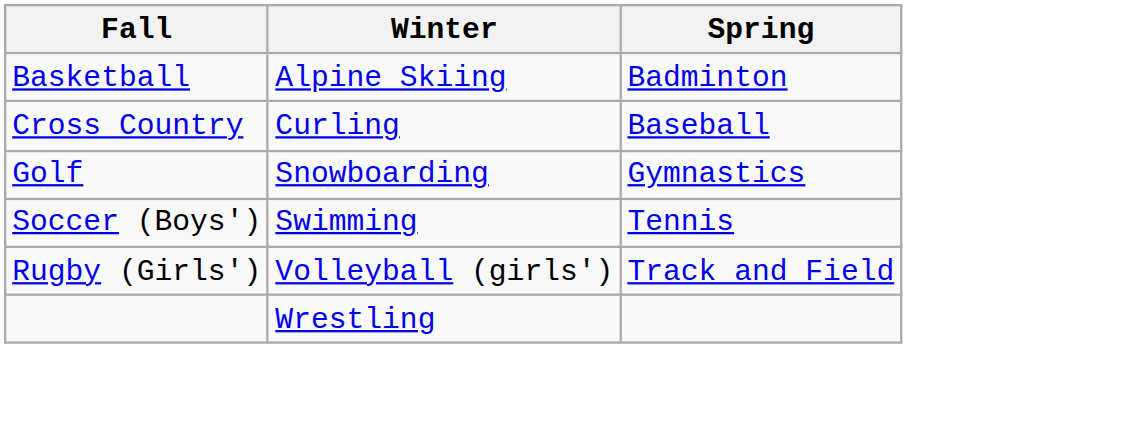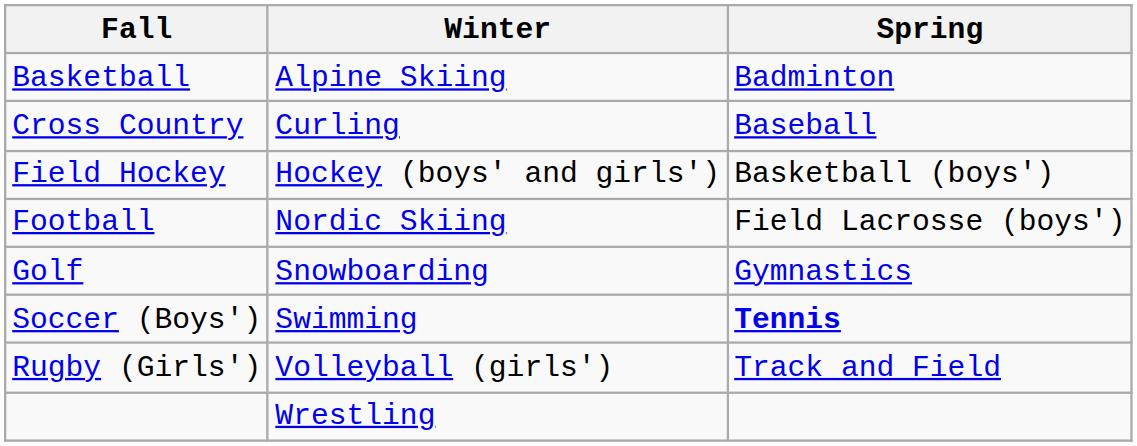 <table class="wikitable" border=1>
 <tr>
 <th>Fall</th>
 <th>Winter</th>
 <th>Spring</th>
 </tr>
 <tr>
 <td><a href='#'>Basketball</a></td>
 <td><a href='#'>Alpine Skiing</a></td>
 <td><a href='#'>Badminton</a></td>
 </tr>
 <tr>
 <td><a href='#'>Cross Country</a></td>
 <td><a href='#'>Curling</a></td>
 <td><a href='#'>Baseball</a></td>
 </tr>
 <tr>
+<td><a href='#'>Field Hockey</a></td>
+<td><a href='#'>Hockey</a> (boys' and girls')</td>
+<td>Basketball (boys')</td>
+</tr>
+<tr>
+<td><a href='#'>Football</a></td>
+<td><a href='#'>Nordic Skiing</a></td>
+<td>Field Lacrosse (boys')</td>
+</tr>
+<tr>
 <td><a href='#'>Golf</a></td>
 <td><a href='#'>Snowboarding</a></td>
 <td><a href='#'>Gymnastics</a></td>
 </tr>
 <tr>
 <td><a href='#'>Soccer</a> (Boys')</td>
 <td><a href='#'>Swimming</a></td>
-<td><a href='#'>Tennis</a></td>
+<td><strong><a href='#'>Tennis</a></strong></td>
 </tr>
 <tr>
 <td><a href='#'>Rugby</a> (Girls')</td>
 <td><a href='#'>Volleyball</a> (girls')</td>
 <td><a href='#'>Track and Field</a></td>
 </tr>
 <tr>
 <td></td>
 <td><a href='#'>Wrestling</a></td>
 <td></td>
 </tr>
 </table>
